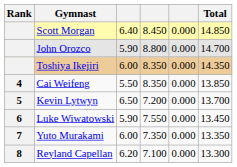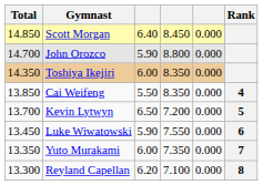 <table class="wikitable sortable" style="text-align:center; font-size:95%">
 <tr>
-<th scope=col>Rank</th>
+<th scope=col>Total</th>
 <th scope=col>Gymnast</th>
 <th scope=col></th>
 <th scope=col></th>
 <th scope=col></th>
-<th scope=col>Total</th>
+<th scope=col>Rank</th>
 </tr>
 <tr bgcolor=fffcaf>
-<th scope=row style="text-align:center"></th>
+<td>14.850</td>
 <td align=left><a href='#'>Scott Morgan</a><br></td>
 <td>6.40</td>
 <td>8.450</td>
 <td>0.000</td>
-<td>14.850</td>
+<th scope=row style="text-align:center"></th>
 </tr>
 <tr bgcolor=e5e5e5>
-<th scope=row style="text-align:center"></th>
+<td>14.700</td>
 <td align=left><a href='#'>John Orozco</a><br></td>
 <td>5.90</td>
 <td>8.800</td>
 <td>0.000</td>
-<td>14.700</td>
+<th scope=row style="text-align:center"></th>
 </tr>
 <tr bgcolor=eecc99>
-<th scope=row style="text-align:center"></th>
+<td>14.350</td>
 <td align=left><a href='#'>Toshiya Ikejiri</a><br></td>
 <td>6.00</td>
 <td>8.350</td>
 <td>0.000</td>
-<td>14.350</td>
+<th scope=row style="text-align:center"></th>
 </tr>
 <tr>
-<th scope=row style="text-align:center">4</th>
+<td>13.850</td>
 <td align=left><a href='#'>Cai Weifeng</a><br></td>
 <td>5.50</td>
 <td>8.350</td>
 <td>0.000</td>
-<td>13.850</td>
+<th scope=row style="text-align:center">4</th>
 </tr>
 <tr>
-<th scope=row style="text-align:center">5</th>
+<td>13.700</td>
 <td align=left><a href='#'>Kevin Lytwyn</a><br></td>
 <td>6.50</td>
 <td>7.200</td>
 <td>0.000</td>
-<td>13.700</td>
+<th scope=row style="text-align:center">5</th>
 </tr>
 <tr>
-<th scope=row style="text-align:center">6</th>
+<td>13.450</td>
 <td align=left><a href='#'>Luke Wiwatowski</a><br></td>
 <td>5.90</td>
 <td>7.550</td>
 <td>0.000</td>
-<td>13.450</td>
+<th scope=row style="text-align:center">6</th>
 </tr>
 <tr>
-<th scope=row style="text-align:center">7</th>
+<td>13.350</td>
 <td align=left><a href='#'>Yuto Murakami</a><br></td>
 <td>6.00</td>
 <td>7.350</td>
 <td>0.000</td>
-<td>13.350</td>
+<th scope=row style="text-align:center">7</th>
 </tr>
 <tr>
-<th scope=row style="text-align:center">8</th>
+<td>13.300</td>
 <td align=left><a href='#'>Reyland Capellan</a><br></td>
 <td>6.20</td>
 <td>7.100</td>
 <td>0.000</td>
-<td>13.300</td>
+<th scope=row style="text-align:center">8</th>
 </tr>
 </table>
